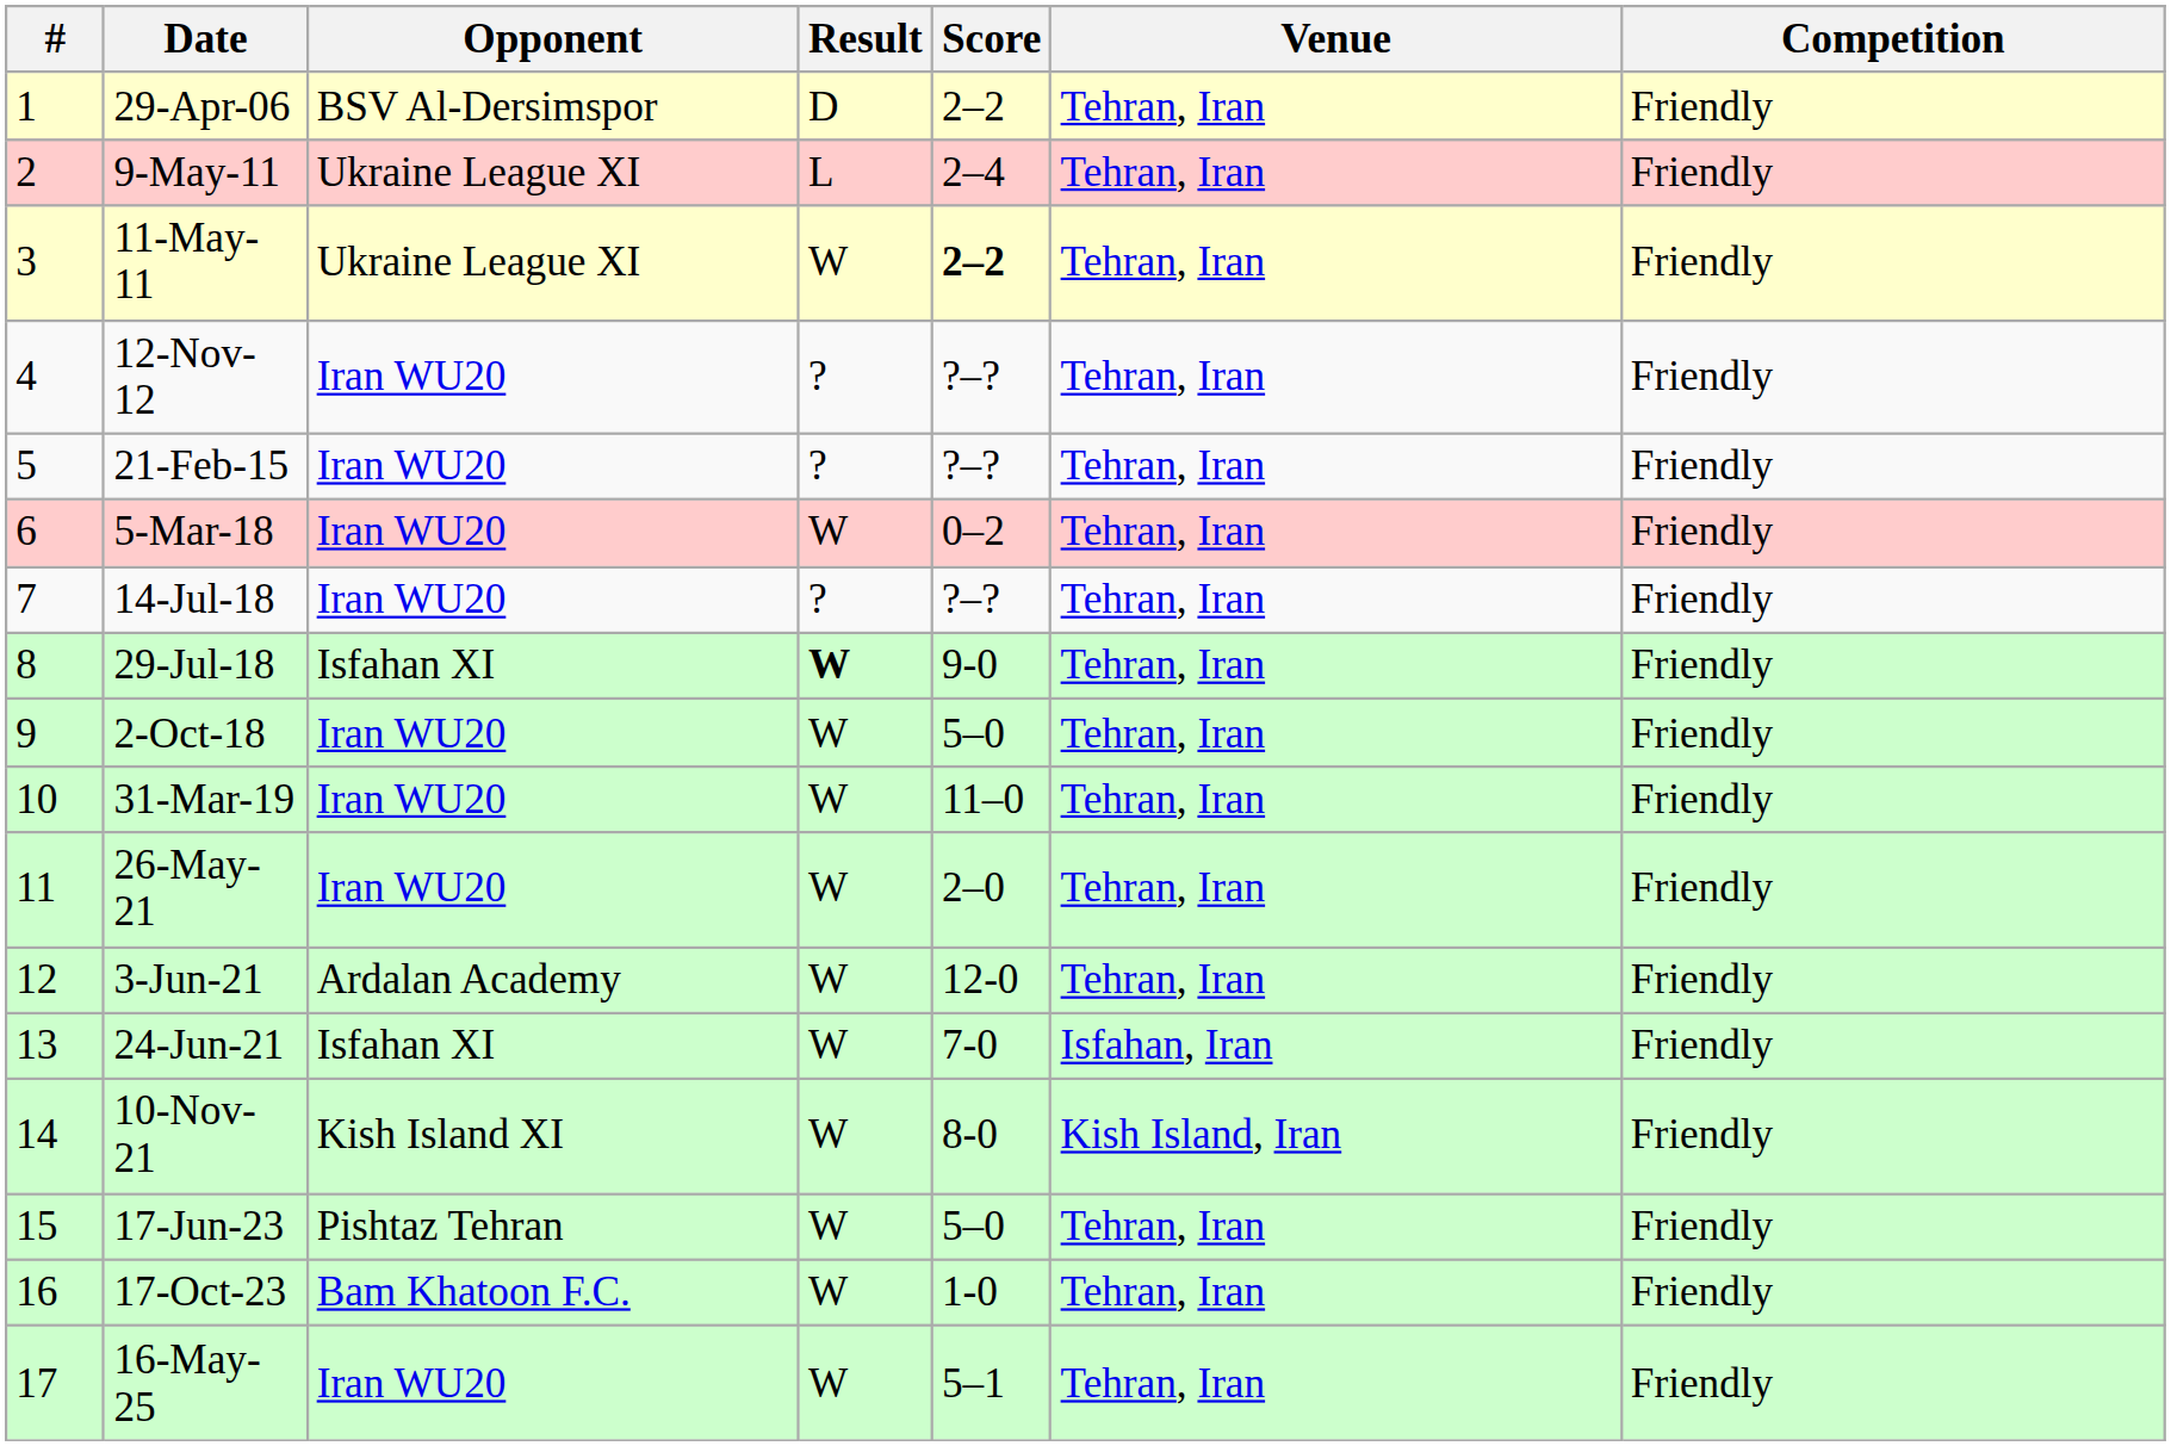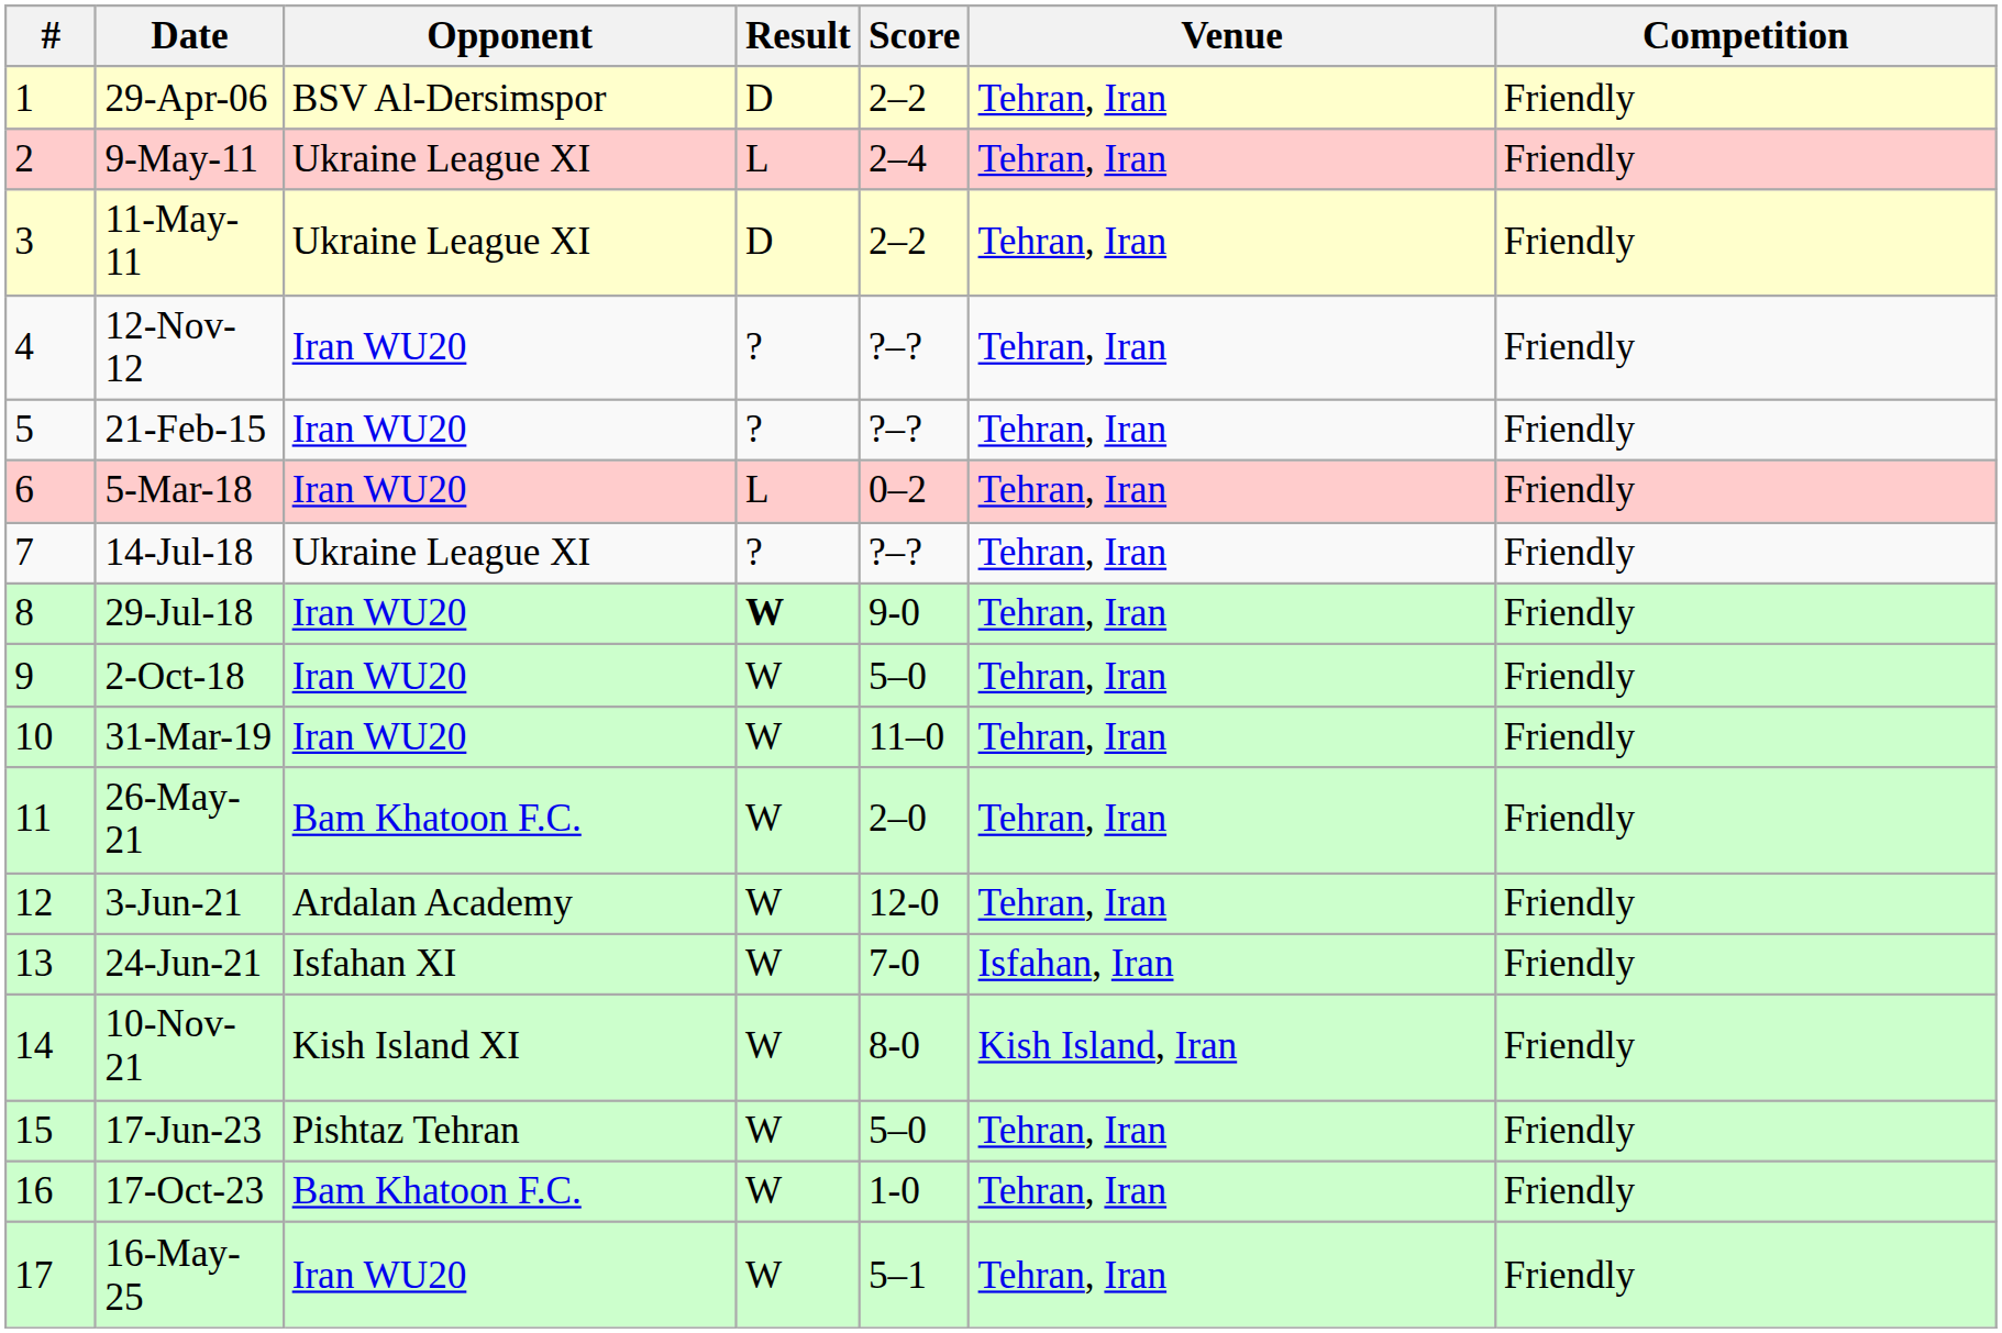 <table class="wikitable">
 <tr>
 <th width=30>#</th>
 <th width=70>Date</th>
 <th width=180>Opponent</th>
 <th>Result</th>
 <th>Score</th>
 <th width=210>Venue</th>
 <th width=200>Competition</th>
 </tr>
 <tr bgcolor=#FFFFCC>
 <td>1</td>
 <td>29-Apr-06</td>
 <td> BSV Al-Dersimspor</td>
 <td>D</td>
 <td>2–2</td>
 <td><a href='#'>Tehran</a>, <a href='#'>Iran</a></td>
 <td>Friendly</td>
 </tr>
 <tr bgcolor=#FFCCCC>
 <td>2</td>
 <td>9-May-11</td>
 <td> Ukraine League XI</td>
 <td>L</td>
 <td>2–4</td>
 <td><a href='#'>Tehran</a>, <a href='#'>Iran</a></td>
 <td>Friendly</td>
 </tr>
 <tr bgcolor=#FFFFCC>
 <td>3</td>
 <td>11-May-11</td>
 <td> Ukraine League XI</td>
-<td>W</td>
-<td><strong>2–2</strong></td>
+<td>D</td>
+<td>2–2</td>
 <td><a href='#'>Tehran</a>, <a href='#'>Iran</a></td>
 <td>Friendly</td>
 </tr>
 <tr bgcolor=>
 <td>4</td>
 <td>12-Nov-12</td>
 <td> <a href='#'>Iran WU20</a></td>
 <td>?</td>
 <td>?–?</td>
 <td><a href='#'>Tehran</a>, <a href='#'>Iran</a></td>
 <td>Friendly</td>
 </tr>
 <tr bgcolor=>
 <td>5</td>
 <td>21-Feb-15</td>
 <td> <a href='#'>Iran WU20</a></td>
 <td>?</td>
 <td>?–?</td>
 <td><a href='#'>Tehran</a>, <a href='#'>Iran</a></td>
 <td>Friendly</td>
 </tr>
 <tr bgcolor=#FFCCCC>
 <td>6</td>
 <td>5-Mar-18</td>
 <td> <a href='#'>Iran WU20</a></td>
-<td>W</td>
+<td>L</td>
 <td>0–2</td>
 <td><a href='#'>Tehran</a>, <a href='#'>Iran</a></td>
 <td>Friendly</td>
 </tr>
 <tr bgcolor=>
 <td>7</td>
 <td>14-Jul-18</td>
-<td> <a href='#'>Iran WU20</a></td>
+<td> Ukraine League XI</td>
 <td>?</td>
 <td>?–?</td>
 <td><a href='#'>Tehran</a>, <a href='#'>Iran</a></td>
 <td>Friendly</td>
 </tr>
 <tr bgcolor=#CCFFCC>
 <td>8</td>
 <td>29-Jul-18</td>
-<td> Isfahan XI</td>
+<td> <a href='#'>Iran WU20</a></td>
 <td><strong>W</strong></td>
 <td>9-0</td>
 <td><a href='#'>Tehran</a>, <a href='#'>Iran</a></td>
 <td>Friendly</td>
 </tr>
 <tr bgcolor=#CCFFCC>
 <td>9</td>
 <td>2-Oct-18</td>
 <td> <a href='#'>Iran WU20</a></td>
 <td>W</td>
 <td>5–0</td>
 <td><a href='#'>Tehran</a>, <a href='#'>Iran</a></td>
 <td>Friendly</td>
 </tr>
 <tr bgcolor=#CCFFCC>
 <td>10</td>
 <td>31-Mar-19</td>
 <td> <a href='#'>Iran WU20</a></td>
 <td>W</td>
 <td>11–0</td>
 <td><a href='#'>Tehran</a>, <a href='#'>Iran</a></td>
 <td>Friendly</td>
 </tr>
 <tr bgcolor=#CCFFCC>
 <td>11</td>
 <td>26-May-21</td>
-<td> <a href='#'>Iran WU20</a></td>
+<td> <a href='#'>Bam Khatoon F.C.</a></td>
 <td>W</td>
 <td>2–0</td>
 <td><a href='#'>Tehran</a>, <a href='#'>Iran</a></td>
 <td>Friendly</td>
 </tr>
 <tr bgcolor=#CCFFCC>
 <td>12</td>
 <td>3-Jun-21</td>
 <td> Ardalan Academy</td>
 <td>W</td>
 <td>12-0</td>
 <td><a href='#'>Tehran</a>, <a href='#'>Iran</a></td>
 <td>Friendly</td>
 </tr>
 <tr bgcolor=#CCFFCC>
 <td>13</td>
 <td>24-Jun-21</td>
 <td> Isfahan XI</td>
 <td>W</td>
 <td>7-0</td>
 <td><a href='#'>Isfahan</a>, <a href='#'>Iran</a></td>
 <td>Friendly</td>
 </tr>
 <tr bgcolor=#CCFFCC>
 <td>14</td>
 <td>10-Nov-21</td>
 <td> Kish Island XI</td>
 <td>W</td>
 <td>8-0</td>
 <td><a href='#'>Kish Island</a>, <a href='#'>Iran</a></td>
 <td>Friendly</td>
 </tr>
 <tr bgcolor=#CCFFCC>
 <td>15</td>
 <td>17-Jun-23</td>
 <td> Pishtaz Tehran</td>
 <td>W</td>
 <td>5–0</td>
 <td><a href='#'>Tehran</a>, <a href='#'>Iran</a></td>
 <td>Friendly</td>
 </tr>
 <tr bgcolor=#CCFFCC>
 <td>16</td>
 <td>17-Oct-23</td>
 <td> <a href='#'>Bam Khatoon F.C.</a></td>
 <td>W</td>
 <td>1-0</td>
 <td><a href='#'>Tehran</a>, <a href='#'>Iran</a></td>
 <td>Friendly</td>
 </tr>
 <tr bgcolor=#CCFFCC>
 <td>17</td>
 <td>16-May-25</td>
 <td> <a href='#'>Iran WU20</a></td>
 <td>W</td>
 <td>5–1</td>
 <td><a href='#'>Tehran</a>, <a href='#'>Iran</a></td>
 <td>Friendly</td>
 </tr>
 </table>
